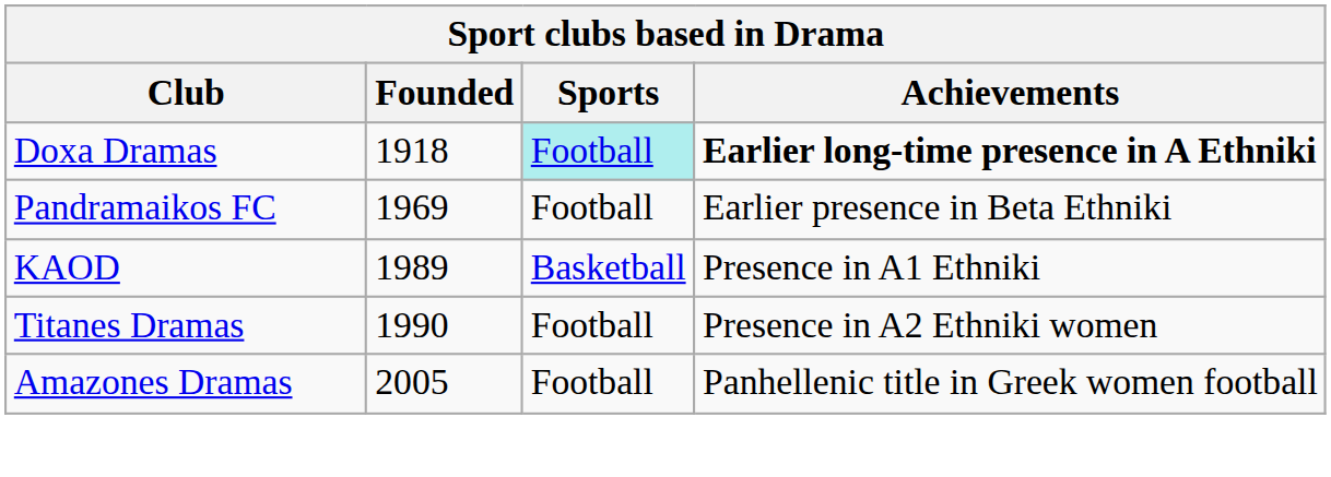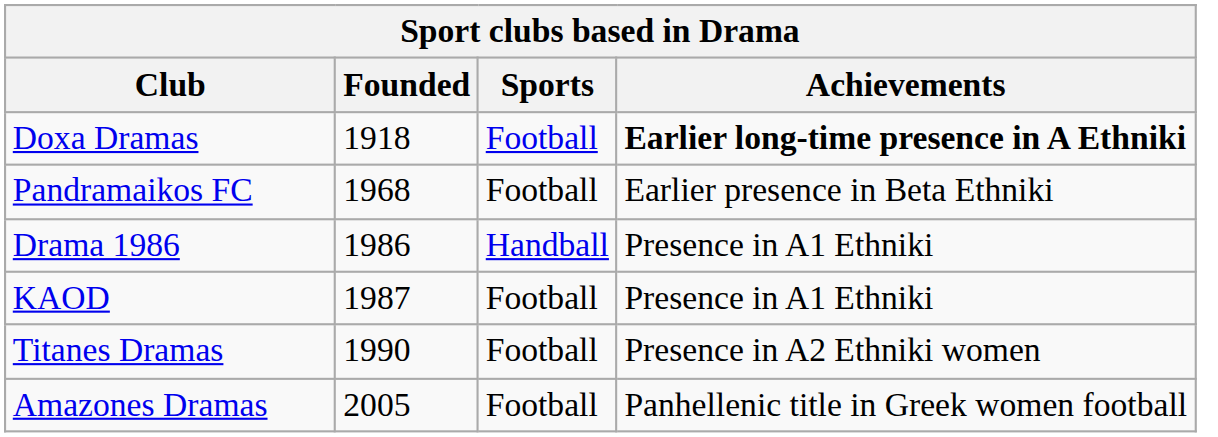 <table class="wikitable">
 <tr>
 <th colspan="4">Sport clubs based in Drama</th>
 </tr>
 <tr>
 <th width="150">Club</th>
 <th>Founded</th>
 <th>Sports</th>
 <th>Achievements</th>
 </tr>
 <tr>
 <td><a href='#'>Doxa Dramas</a></td>
 <td>1918</td>
-<td style="background: paleturquoise;"><a href='#'>Football</a></td>
+<td><a href='#'>Football</a></td>
 <td><strong>Earlier long-time presence in A Ethniki</strong></td>
 </tr>
 <tr>
 <td><a href='#'>Pandramaikos FC</a></td>
-<td>1969</td>
+<td>1968</td>
 <td>Football</td>
 <td>Earlier presence in Beta Ethniki</td>
 </tr>
 <tr>
+<td><a href='#'>Drama 1986</a></td>
+<td>1986</td>
+<td><a href='#'>Handball</a></td>
+<td>Presence in A1 Ethniki</td>
+</tr>
+<tr>
 <td><a href='#'>KAOD</a></td>
-<td>1989</td>
-<td><a href='#'>Basketball</a></td>
+<td>1987</td>
+<td>Football</td>
 <td>Presence in A1 Ethniki</td>
 </tr>
 <tr>
 <td><a href='#'>Titanes Dramas</a></td>
 <td>1990</td>
 <td>Football</td>
 <td>Presence in A2 Ethniki women</td>
 </tr>
 <tr>
 <td><a href='#'>Amazones Dramas</a></td>
 <td>2005</td>
 <td>Football</td>
 <td>Panhellenic title in Greek women football</td>
 </tr>
 </table>
